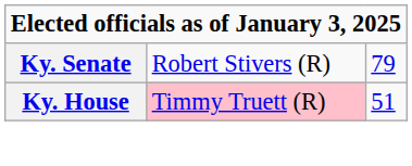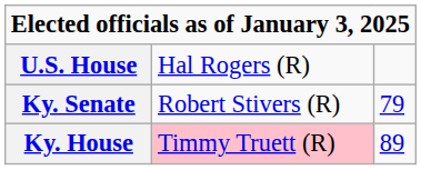 <table class=wikitable>
 <tr>
 <td colspan="3"><strong>Elected officials as of January 3, 2025</strong></td>
+</tr>
+<tr>
+<th scope=row><a href='#'>U.S. House</a></th>
+<td><a href='#'>Hal Rogers</a> (R)</td>
+<td></td>
 </tr>
 <tr>
 <th scope=row><a href='#'>Ky. Senate</a></th>
 <td><a href='#'>Robert Stivers</a> (R)</td>
 <td><a href='#'>79</a></td>
 </tr>
 <tr>
 <th scope=row><a href='#'>Ky. House</a></th>
 <td style="background: pink;"><a href='#'>Timmy Truett</a> (R)</td>
-<td><a href='#'>51</a></td>
+<td><a href='#'>89</a></td>
 </tr>
 </table>
